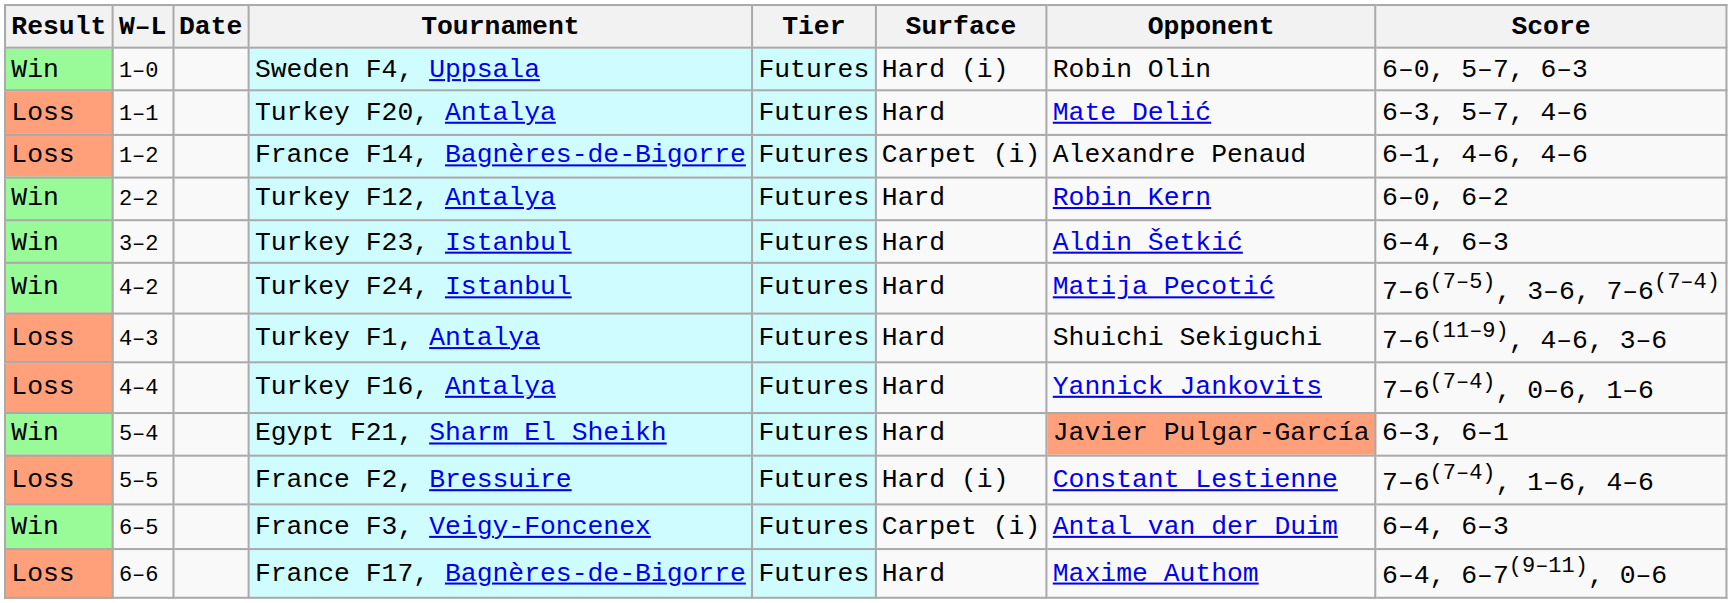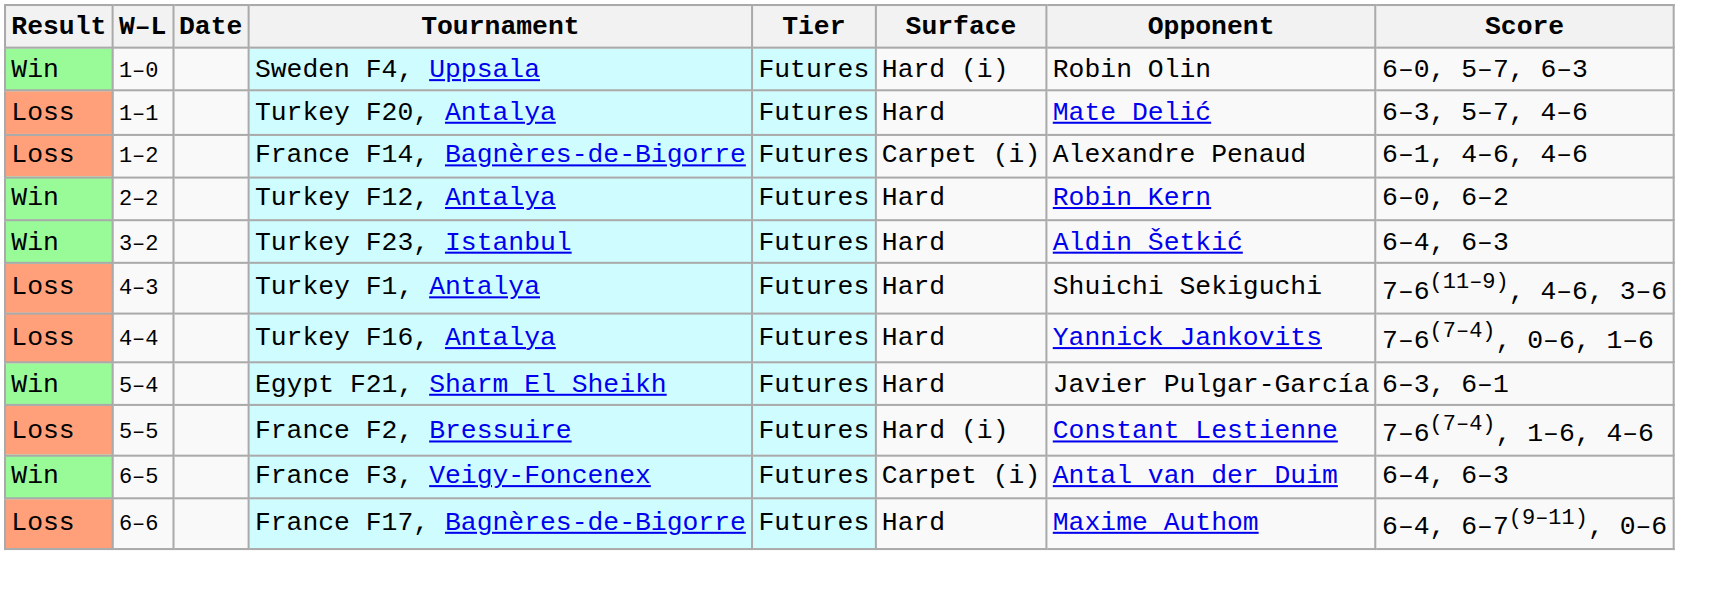 <table class="sortable wikitable">
 <tr>
 <th>Result</th>
 <th class="unsortable">W–L</th>
 <th>Date</th>
 <th>Tournament</th>
 <th>Tier</th>
 <th>Surface</th>
 <th>Opponent</th>
 <th class="unsortable">Score</th>
 </tr>
 <tr>
 <td bgcolor=98FB98>Win</td>
 <td><small>1–0</small></td>
 <td></td>
 <td style="background:#cffcff;">Sweden F4, <a href='#'>Uppsala</a></td>
 <td style="background:#cffcff;">Futures</td>
 <td>Hard (i)</td>
 <td> Robin Olin</td>
 <td>6–0, 5–7, 6–3</td>
 </tr>
 <tr>
 <td bgcolor=FFA07A>Loss</td>
 <td><small>1–1</small></td>
 <td></td>
 <td style="background:#cffcff;">Turkey F20, <a href='#'>Antalya</a></td>
 <td style="background:#cffcff;">Futures</td>
 <td>Hard</td>
 <td> <a href='#'>Mate Delić</a></td>
 <td>6–3, 5–7, 4–6</td>
 </tr>
 <tr>
 <td bgcolor=FFA07A>Loss</td>
 <td><small>1–2</small></td>
 <td></td>
 <td style="background:#cffcff;">France F14, <a href='#'>Bagnères-de-Bigorre</a></td>
 <td style="background:#cffcff;">Futures</td>
 <td>Carpet (i)</td>
 <td> Alexandre Penaud</td>
 <td>6–1, 4–6, 4–6</td>
 </tr>
 <tr>
 <td bgcolor=98FB98>Win</td>
 <td><small>2–2</small></td>
 <td></td>
 <td style="background:#cffcff;">Turkey F12, <a href='#'>Antalya</a></td>
 <td style="background:#cffcff;">Futures</td>
 <td>Hard</td>
 <td> <a href='#'>Robin Kern</a></td>
 <td>6–0, 6–2</td>
 </tr>
 <tr>
 <td bgcolor=98FB98>Win</td>
 <td><small>3–2</small></td>
 <td></td>
 <td style="background:#cffcff;">Turkey F23, <a href='#'>Istanbul</a></td>
 <td style="background:#cffcff;">Futures</td>
 <td>Hard</td>
 <td> <a href='#'>Aldin Šetkić</a></td>
 <td>6–4, 6–3</td>
 </tr>
 <tr>
-<td bgcolor=98FB98>Win</td>
-<td><small>4–2</small></td>
-<td></td>
-<td style="background:#cffcff;">Turkey F24, <a href='#'>Istanbul</a></td>
-<td style="background:#cffcff;">Futures</td>
-<td>Hard</td>
-<td> <a href='#'>Matija Pecotić</a></td>
-<td>7–6<sup>(7–5)</sup>, 3–6, 7–6<sup>(7–4)</sup></td>
-</tr>
-<tr>
 <td bgcolor=FFA07A>Loss</td>
 <td><small>4–3</small></td>
 <td></td>
 <td style="background:#cffcff;">Turkey F1, <a href='#'>Antalya</a></td>
 <td style="background:#cffcff;">Futures</td>
 <td>Hard</td>
 <td> Shuichi Sekiguchi</td>
 <td>7–6<sup>(11–9)</sup>, 4–6, 3–6</td>
 </tr>
 <tr>
 <td bgcolor=FFA07A>Loss</td>
 <td><small>4–4</small></td>
 <td></td>
 <td style="background:#cffcff;">Turkey F16, <a href='#'>Antalya</a></td>
 <td style="background:#cffcff;">Futures</td>
 <td>Hard</td>
 <td> <a href='#'>Yannick Jankovits</a></td>
 <td>7–6<sup>(7–4)</sup>, 0–6, 1–6</td>
 </tr>
 <tr>
 <td bgcolor=98FB98>Win</td>
 <td><small>5–4</small></td>
 <td></td>
 <td style="background:#cffcff;">Egypt F21, <a href='#'>Sharm El Sheikh</a></td>
 <td style="background:#cffcff;">Futures</td>
 <td>Hard</td>
-<td style="background: lightsalmon;"> Javier Pulgar-García</td>
+<td> Javier Pulgar-García</td>
 <td>6–3, 6–1</td>
 </tr>
 <tr>
 <td bgcolor=FFA07A>Loss</td>
 <td><small>5–5</small></td>
 <td></td>
 <td style="background:#cffcff;">France F2, <a href='#'>Bressuire</a></td>
 <td style="background:#cffcff;">Futures</td>
 <td>Hard (i)</td>
 <td> <a href='#'>Constant Lestienne</a></td>
 <td>7–6<sup>(7–4)</sup>, 1–6, 4–6</td>
 </tr>
 <tr>
 <td bgcolor=98FB98>Win</td>
 <td><small>6–5</small></td>
 <td></td>
 <td style="background:#cffcff;">France F3, <a href='#'>Veigy-Foncenex</a></td>
 <td style="background:#cffcff;">Futures</td>
 <td>Carpet (i)</td>
 <td> <a href='#'>Antal van der Duim</a></td>
 <td>6–4, 6–3</td>
 </tr>
 <tr>
 <td bgcolor=FFA07A>Loss</td>
 <td><small>6–6</small></td>
 <td></td>
 <td style="background:#cffcff;">France F17, <a href='#'>Bagnères-de-Bigorre</a></td>
 <td style="background:#cffcff;">Futures</td>
 <td>Hard</td>
 <td> <a href='#'>Maxime Authom</a></td>
 <td>6–4, 6–7<sup>(9–11)</sup>, 0–6</td>
 </tr>
 </table>
